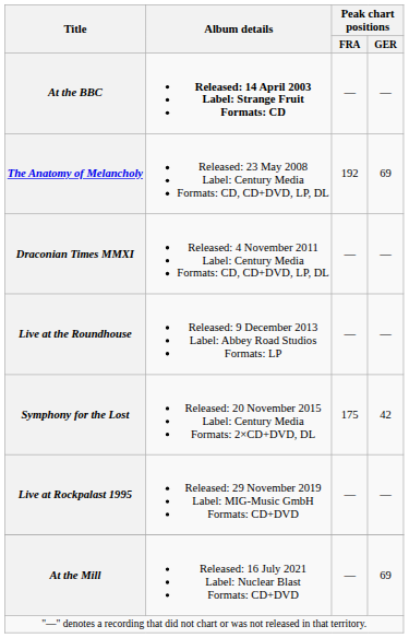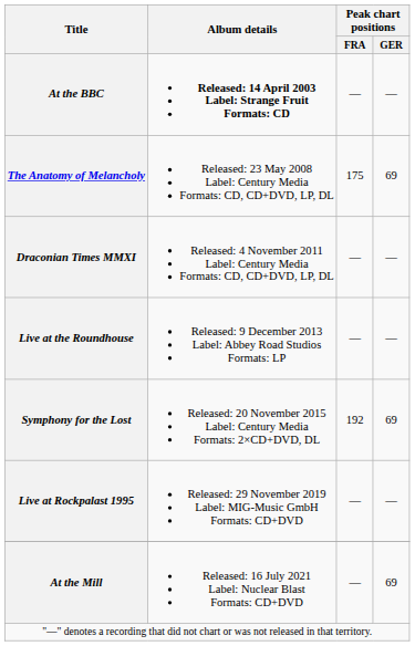 <table class="wikitable plainrowheaders" style="text-align:center;">
 <tr>
 <th scope="col" rowspan="2">Title</th>
 <th scope="col" rowspan="2">Album details</th>
 <th scope="col" colspan="2">Peak chart positions</th>
 </tr>
 <tr>
 <th scope="col" style="width:3em;font-size:90%;">FRA<br></th>
 <th scope="col" style="width:3em;font-size:90%;">GER<br></th>
 </tr>
 <tr>
 <th scope="row"><em>At the BBC</em></th>
 <td><strong><br><ul><li>Released: 14 April 2003</li><li>Label: Strange Fruit</li><li>Formats: CD</li></ul></strong></td>
 <td>—</td>
 <td>—</td>
 </tr>
 <tr>
 <th scope="row"><em><a href='#'>The Anatomy of Melancholy</a></em></th>
 <td><br><ul><li>Released: 23 May 2008</li><li>Label: Century Media</li><li>Formats: CD, CD+DVD, LP, DL</li></ul></td>
-<td>192</td>
+<td>175</td>
 <td>69</td>
 </tr>
 <tr>
 <th scope="row"><em>Draconian Times MMXI</em></th>
 <td><br><ul><li>Released: 4 November 2011</li><li>Label: Century Media</li><li>Formats: CD, CD+DVD, LP, DL</li></ul></td>
 <td>—</td>
 <td>—</td>
 </tr>
 <tr>
 <th scope="row"><em>Live at the Roundhouse</em></th>
 <td><br><ul><li>Released: 9 December 2013</li><li>Label: Abbey Road Studios</li><li>Formats: LP</li></ul></td>
 <td>—</td>
 <td>—</td>
 </tr>
 <tr>
 <th scope="row"><em>Symphony for the Lost</em></th>
 <td><br><ul><li>Released: 20 November 2015</li><li>Label: Century Media</li><li>Formats: 2×CD+DVD, DL</li></ul></td>
-<td>175</td>
-<td>42</td>
+<td>192</td>
+<td>69</td>
 </tr>
 <tr>
 <th scope="row"><em>Live at Rockpalast 1995</em></th>
 <td><br><ul><li>Released: 29 November 2019</li><li>Label: MIG-Music GmbH</li><li>Formats: CD+DVD</li></ul></td>
 <td>—</td>
 <td>—</td>
 </tr>
 <tr>
 </tr>
 <tr>
 <th scope="row"><em>At the Mill</em></th>
 <td><br><ul><li>Released: 16 July 2021</li><li>Label: Nuclear Blast</li><li>Formats: CD+DVD</li></ul></td>
 <td>—</td>
 <td>69</td>
 </tr>
 <tr>
 <td colspan="20" style="font-size:90%">"—" denotes a recording that did not chart or was not released in that territory.</td>
 </tr>
 </table>
